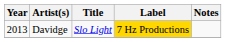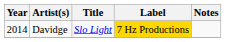 <table class="wikitable sortable">
 <tr>
 <th>Year</th>
 <th>Artist(s)</th>
 <th>Title</th>
 <th>Label</th>
 <th>Notes</th>
 </tr>
 <tr>
-<td>2013</td>
+<td>2014</td>
 <td>Davidge</td>
 <td><em><a href='#'>Slo Light</a></em></td>
 <td style="background: gold;">7 Hz Productions</td>
 <td></td>
 </tr>
 <tr>
 </tr>
 </table>
